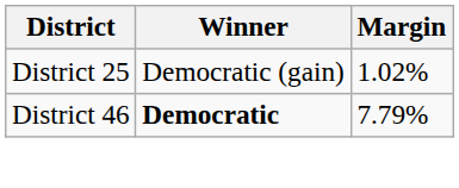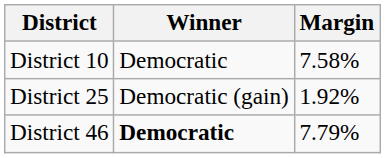 <table class="wikitable sortable">
 <tr>
 <th>District</th>
 <th>Winner</th>
 <th>Margin</th>
 </tr>
 <tr>
+<td>District 10</td>
+<td data-sort-value=1 >Democratic</td>
+<td>7.58%</td>
+</tr>
+<tr>
 <td>District 25</td>
 <td data-sort-value=1 >Democratic (gain)</td>
-<td>1.02%</td>
+<td>1.92%</td>
 </tr>
 <tr>
 <td>District 46</td>
 <td data-sort-value=1 ><strong>Democratic</strong></td>
 <td>7.79%</td>
 </tr>
 </table>
